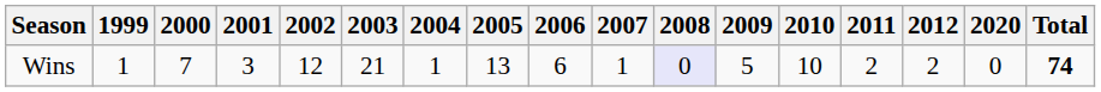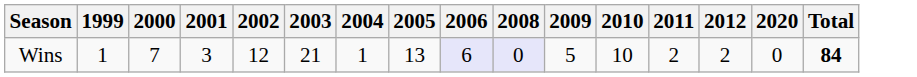 <table class="wikitable">
 <tr>
 <th>Season</th>
 <th>1999</th>
 <th>2000</th>
 <th>2001</th>
 <th>2002</th>
 <th>2003</th>
 <th>2004</th>
 <th>2005</th>
 <th>2006</th>
-<th>2007</th>
 <th>2008</th>
 <th>2009</th>
 <th>2010</th>
 <th>2011</th>
 <th>2012</th>
 <th>2020</th>
 <th><strong>Total</strong></th>
 </tr>
 <tr align="center">
 <td>Wins</td>
 <td>1</td>
 <td>7</td>
 <td>3</td>
 <td>12</td>
 <td>21</td>
 <td>1</td>
 <td>13</td>
-<td>6</td>
-<td>1</td>
+<td style="background: lavender;">6</td>
 <td style="background: lavender;">0</td>
 <td>5</td>
 <td>10</td>
 <td>2</td>
 <td>2</td>
 <td>0</td>
-<td><strong>74</strong></td>
+<td><strong>84</strong></td>
 </tr>
 </table>
